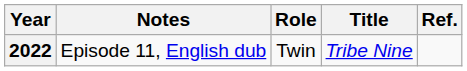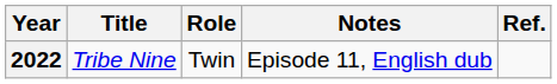 <table class="wikitable" style="text-align:center;">
 <tr>
 <th scope="col">Year</th>
+<th scope="col">Title</th>
+<th scope="col">Role</th>
 <th scope="col" class="unsortable">Notes</th>
-<th scope="col">Role</th>
-<th scope="col">Title</th>
 <th scope="col" class="unsortable">Ref.</th>
 </tr>
 <tr>
 <th scope="row">2022</th>
+<td><em><a href='#'>Tribe Nine</a></em></td>
+<td>Twin</td>
 <td>Episode 11, <a href='#'>English dub</a></td>
-<td>Twin</td>
-<td><em><a href='#'>Tribe Nine</a></em></td>
 <td></td>
 </tr>
 </table>
